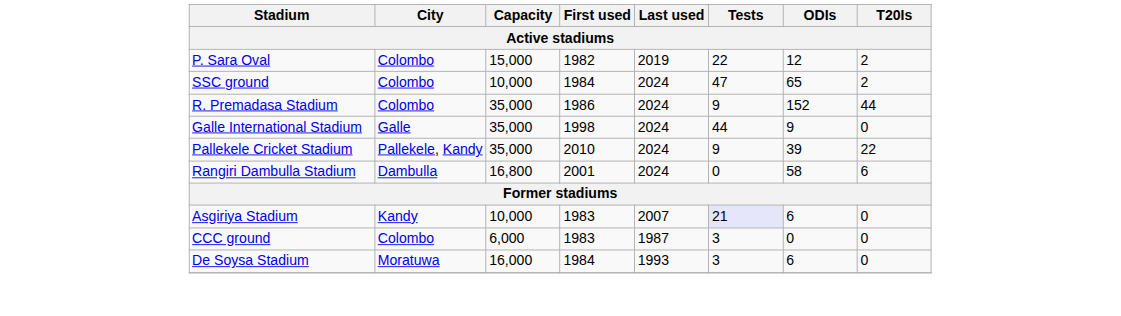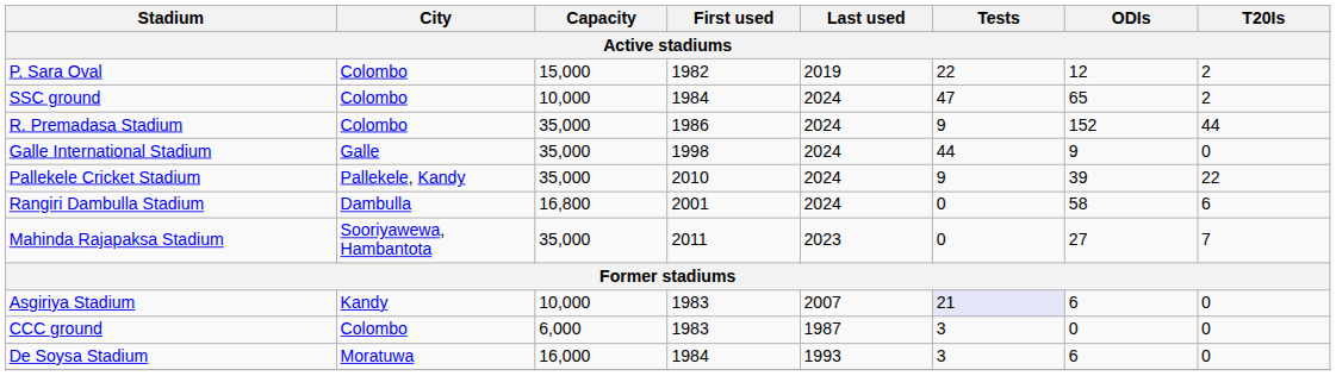 <table class="wikitable"  style="margin:1em auto 1em auto;">
 <tr>
 <th width=25%>Stadium</th>
 <th width=15%>City</th>
 <th width=10%>Capacity</th>
 <th width=10%>First used</th>
 <th width=10%>Last used</th>
 <th width=10%>Tests</th>
 <th width=10%>ODIs</th>
 <th width=10%>T20Is</th>
 </tr>
 <tr>
 <th colspan=8>Active stadiums</th>
 </tr>
 <tr>
 <td><a href='#'>P. Sara Oval</a></td>
 <td><a href='#'>Colombo</a></td>
 <td>15,000</td>
 <td>1982</td>
 <td>2019</td>
 <td>22</td>
 <td>12</td>
 <td>2</td>
 </tr>
 <tr>
 <td><a href='#'>SSC ground</a></td>
 <td><a href='#'>Colombo</a></td>
 <td>10,000</td>
 <td>1984</td>
 <td>2024</td>
 <td>47</td>
 <td>65</td>
 <td>2</td>
 </tr>
 <tr>
 <td><a href='#'>R. Premadasa Stadium</a></td>
 <td><a href='#'>Colombo</a></td>
 <td>35,000</td>
 <td>1986</td>
 <td>2024</td>
 <td>9</td>
 <td>152</td>
 <td>44</td>
 </tr>
 <tr>
 <td><a href='#'>Galle International Stadium</a></td>
 <td><a href='#'>Galle</a></td>
 <td>35,000</td>
 <td>1998</td>
 <td>2024</td>
 <td>44</td>
 <td>9</td>
 <td>0</td>
 </tr>
 <tr>
 <td><a href='#'>Pallekele Cricket Stadium</a></td>
 <td><a href='#'>Pallekele</a>, <a href='#'>Kandy</a></td>
 <td>35,000</td>
 <td>2010</td>
 <td>2024</td>
 <td>9</td>
 <td>39</td>
 <td>22</td>
 </tr>
 <tr>
 <td><a href='#'>Rangiri Dambulla Stadium</a></td>
 <td><a href='#'>Dambulla</a></td>
 <td>16,800</td>
 <td>2001</td>
 <td>2024</td>
 <td>0</td>
 <td>58</td>
 <td>6</td>
 </tr>
 <tr>
+<td><a href='#'>Mahinda Rajapaksa Stadium</a></td>
+<td><a href='#'>Sooriyawewa</a>, <a href='#'>Hambantota</a></td>
+<td>35,000</td>
+<td>2011</td>
+<td>2023</td>
+<td>0</td>
+<td>27</td>
+<td>7</td>
+</tr>
+<tr>
 <th colspan=8>Former stadiums</th>
 </tr>
 <tr>
 <td><a href='#'>Asgiriya Stadium</a></td>
 <td><a href='#'>Kandy</a></td>
 <td>10,000</td>
 <td>1983</td>
 <td>2007</td>
 <td style="background: lavender;">21</td>
 <td>6</td>
 <td>0</td>
 </tr>
 <tr>
 <td><a href='#'>CCC ground</a></td>
 <td><a href='#'>Colombo</a></td>
 <td>6,000</td>
 <td>1983</td>
 <td>1987</td>
 <td>3</td>
 <td>0</td>
 <td>0</td>
 </tr>
 <tr>
 <td><a href='#'>De Soysa Stadium</a></td>
 <td><a href='#'>Moratuwa</a></td>
 <td>16,000</td>
 <td>1984</td>
 <td>1993</td>
 <td>3</td>
 <td>6</td>
 <td>0</td>
 </tr>
 <tr>
 </tr>
 </table>
